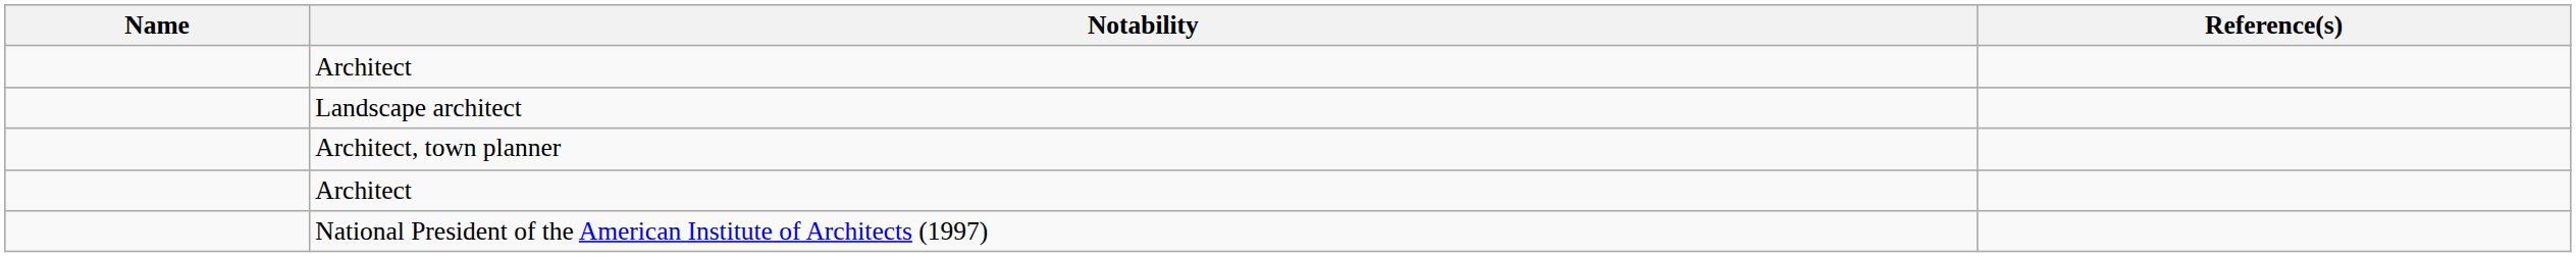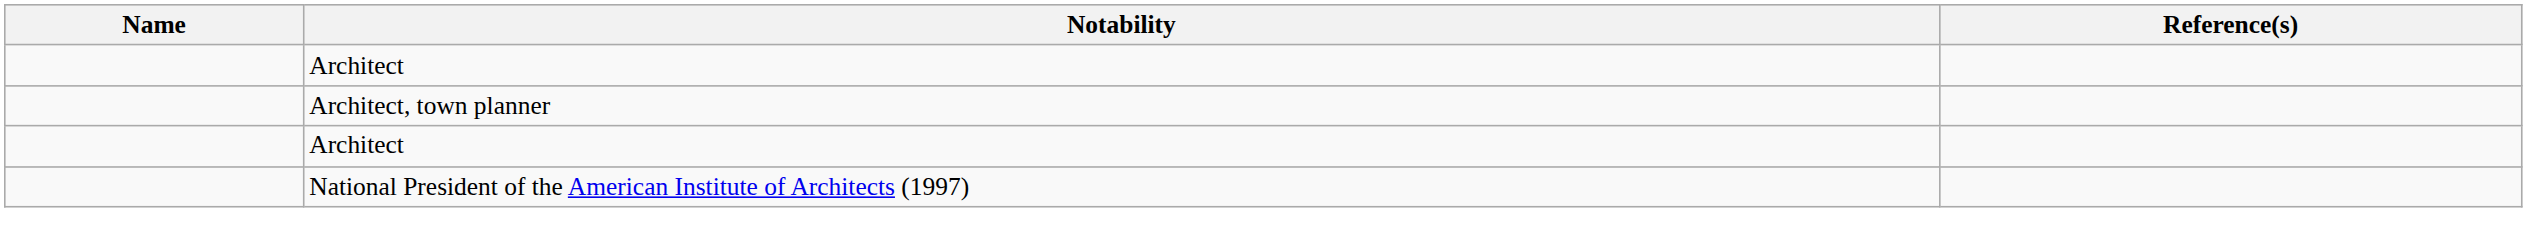 <table class="wikitable sortable" style="width:100%">
 <tr>
 <th style="width:*;">Name</th>
 <th style="width:65%;" class="unsortable">Notability</th>
 <th style="width:*;" class="unsortable">Reference(s)</th>
 </tr>
 <tr>
 <td></td>
 <td>Architect</td>
-<td style="text-align:center;"></td>
-</tr>
-<tr>
-<td></td>
-<td>Landscape architect</td>
 <td style="text-align:center;"></td>
 </tr>
 <tr>
 <td></td>
 <td>Architect, town planner</td>
 <td style="text-align:center;"></td>
 </tr>
 <tr>
 <td></td>
 <td>Architect</td>
 <td style="text-align:center;"></td>
 </tr>
 <tr>
 <td></td>
 <td>National President of the <a href='#'>American Institute of Architects</a> (1997)</td>
 <td style="text-align:center;"></td>
 </tr>
 </table>
